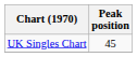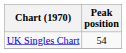 <table class="wikitable">
 <tr>
 <th>Chart (1970)</th>
 <th>Peak<br>position</th>
 </tr>
 <tr>
 <td><a href='#'>UK Singles Chart</a></td>
-<td style="text-align:center;">45</td>
+<td style="text-align:center;">54</td>
 </tr>
 <tr>
 </tr>
 </table>
